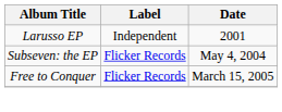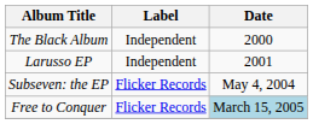 <table class="wikitable" style="text-align:center">
 <tr>
 <th>Album Title</th>
 <th>Label</th>
 <th>Date</th>
+</tr>
+<tr>
+<td><em>The Black Album</em></td>
+<td>Independent</td>
+<td>2000</td>
 </tr>
 <tr>
 <td><em>Larusso EP</em></td>
 <td>Independent</td>
 <td>2001</td>
 </tr>
 <tr>
 <td><em>Subseven: the EP</em></td>
 <td><a href='#'>Flicker Records</a></td>
 <td>May 4, 2004</td>
 </tr>
 <tr>
 <td><em>Free to Conquer</em></td>
 <td><a href='#'>Flicker Records</a></td>
-<td>March 15, 2005</td>
+<td style="background: lightblue;">March 15, 2005</td>
 </tr>
 <tr>
 </tr>
 </table>
